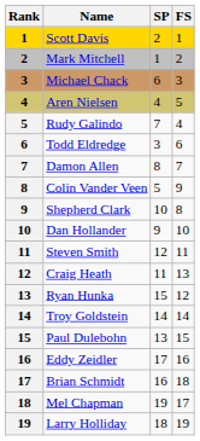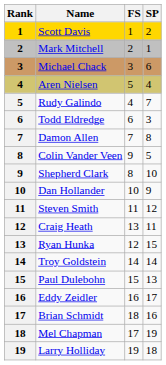 <table class="wikitable">
 <tr>
 <th>Rank</th>
 <th>Name</th>
+<th>FS</th>
 <th>SP</th>
-<th>FS</th>
 </tr>
 <tr bgcolor="gold">
 <td align="center"><strong>1</strong></td>
 <td><a href='#'>Scott Davis</a></td>
+<td>1</td>
 <td>2</td>
-<td>1</td>
 </tr>
 <tr bgcolor="silver">
 <td align="center"><strong>2</strong></td>
 <td><a href='#'>Mark Mitchell</a></td>
+<td>2</td>
 <td>1</td>
-<td>2</td>
 </tr>
 <tr bgcolor="cc9966">
 <td align="center"><strong>3</strong></td>
 <td><a href='#'>Michael Chack</a></td>
+<td>3</td>
 <td>6</td>
-<td>3</td>
 </tr>
 <tr bgcolor="#d1c571">
 <td align="center"><strong>4</strong></td>
 <td><a href='#'>Aren Nielsen</a></td>
+<td>5</td>
 <td>4</td>
-<td>5</td>
 </tr>
 <tr>
 <th>5</th>
 <td><a href='#'>Rudy Galindo</a></td>
+<td>4</td>
 <td>7</td>
-<td>4</td>
 </tr>
 <tr>
 <th>6</th>
 <td><a href='#'>Todd Eldredge</a></td>
+<td>6</td>
 <td>3</td>
-<td>6</td>
 </tr>
 <tr>
 <th>7</th>
 <td><a href='#'>Damon Allen</a></td>
+<td>7</td>
 <td>8</td>
-<td>7</td>
 </tr>
 <tr>
 <th>8</th>
 <td><a href='#'>Colin Vander Veen</a></td>
+<td>9</td>
 <td>5</td>
-<td>9</td>
 </tr>
 <tr>
 <th>9</th>
 <td><a href='#'>Shepherd Clark</a></td>
+<td>8</td>
 <td>10</td>
-<td>8</td>
 </tr>
 <tr>
 <th>10</th>
 <td><a href='#'>Dan Hollander</a></td>
+<td>10</td>
 <td>9</td>
-<td>10</td>
 </tr>
 <tr>
 <th>11</th>
 <td><a href='#'>Steven Smith</a></td>
+<td>11</td>
 <td>12</td>
-<td>11</td>
 </tr>
 <tr>
 <th>12</th>
 <td><a href='#'>Craig Heath</a></td>
+<td>13</td>
 <td>11</td>
-<td>13</td>
 </tr>
 <tr>
 <th>13</th>
 <td><a href='#'>Ryan Hunka</a></td>
+<td>12</td>
 <td>15</td>
-<td>12</td>
 </tr>
 <tr>
 <th>14</th>
 <td><a href='#'>Troy Goldstein</a></td>
 <td>14</td>
 <td>14</td>
 </tr>
 <tr>
 <th>15</th>
 <td><a href='#'>Paul Dulebohn</a></td>
+<td>15</td>
 <td>13</td>
-<td>15</td>
 </tr>
 <tr>
 <th>16</th>
 <td><a href='#'>Eddy Zeidler</a></td>
+<td>16</td>
 <td>17</td>
-<td>16</td>
 </tr>
 <tr>
 <th>17</th>
 <td><a href='#'>Brian Schmidt</a></td>
+<td>18</td>
 <td>16</td>
-<td>18</td>
 </tr>
 <tr>
 <th>18</th>
 <td><a href='#'>Mel Chapman</a></td>
+<td>17</td>
 <td>19</td>
-<td>17</td>
 </tr>
 <tr>
 <th>19</th>
 <td><a href='#'>Larry Holliday</a></td>
+<td>19</td>
 <td>18</td>
-<td>19</td>
 </tr>
 </table>
